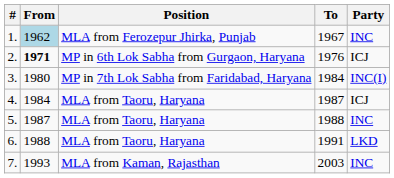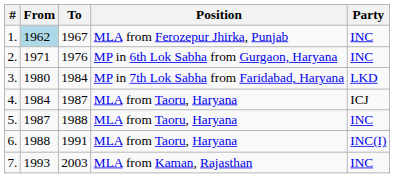 <table class="wikitable sortable">
 <tr>
 <th>#</th>
 <th>From</th>
+<th>To</th>
 <th>Position</th>
-<th>To</th>
 <th>Party</th>
 </tr>
 <tr>
 <td>1.</td>
 <td style="background: lightblue;">1962</td>
+<td>1967</td>
 <td><a href='#'>MLA</a> from <a href='#'>Ferozepur Jhirka</a>, <a href='#'>Punjab</a></td>
-<td>1967</td>
 <td><a href='#'>INC</a></td>
 </tr>
 <tr>
 <td>2.</td>
-<td><strong>1971</strong></td>
+<td>1971</td>
+<td>1976</td>
 <td><a href='#'>MP</a> in <a href='#'>6th Lok Sabha</a> from <a href='#'>Gurgaon, Haryana</a></td>
-<td>1976</td>
-<td>ICJ</td>
+<td><a href='#'>INC</a></td>
 </tr>
 <tr>
 <td>3.</td>
 <td>1980</td>
+<td>1984</td>
 <td><a href='#'>MP</a> in <a href='#'>7th Lok Sabha</a> from <a href='#'>Faridabad, Haryana</a></td>
-<td>1984</td>
-<td><a href='#'>INC(I)</a></td>
+<td><a href='#'>LKD</a></td>
 </tr>
 <tr>
 <td>4.</td>
 <td>1984</td>
+<td>1987</td>
 <td><a href='#'>MLA</a> from <a href='#'>Taoru</a>, <a href='#'>Haryana</a></td>
-<td>1987</td>
 <td>ICJ</td>
 </tr>
 <tr>
 <td>5.</td>
 <td>1987</td>
+<td>1988</td>
 <td><a href='#'>MLA</a> from <a href='#'>Taoru</a>, <a href='#'>Haryana</a></td>
-<td>1988</td>
 <td><a href='#'>INC</a></td>
 </tr>
 <tr>
 <td>6.</td>
 <td>1988</td>
+<td>1991</td>
 <td><a href='#'>MLA</a> from <a href='#'>Taoru</a>, <a href='#'>Haryana</a></td>
-<td>1991</td>
-<td><a href='#'>LKD</a></td>
+<td><a href='#'>INC(I)</a></td>
 </tr>
 <tr>
 <td>7.</td>
 <td>1993</td>
+<td>2003</td>
 <td><a href='#'>MLA</a> from <a href='#'>Kaman</a>, <a href='#'>Rajasthan</a></td>
-<td>2003</td>
 <td><a href='#'>INC</a></td>
 </tr>
 </table>
